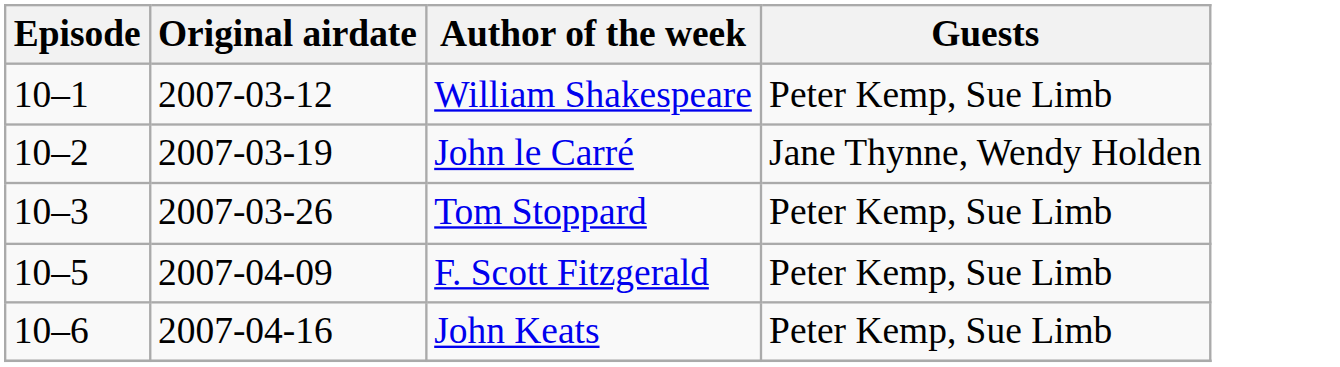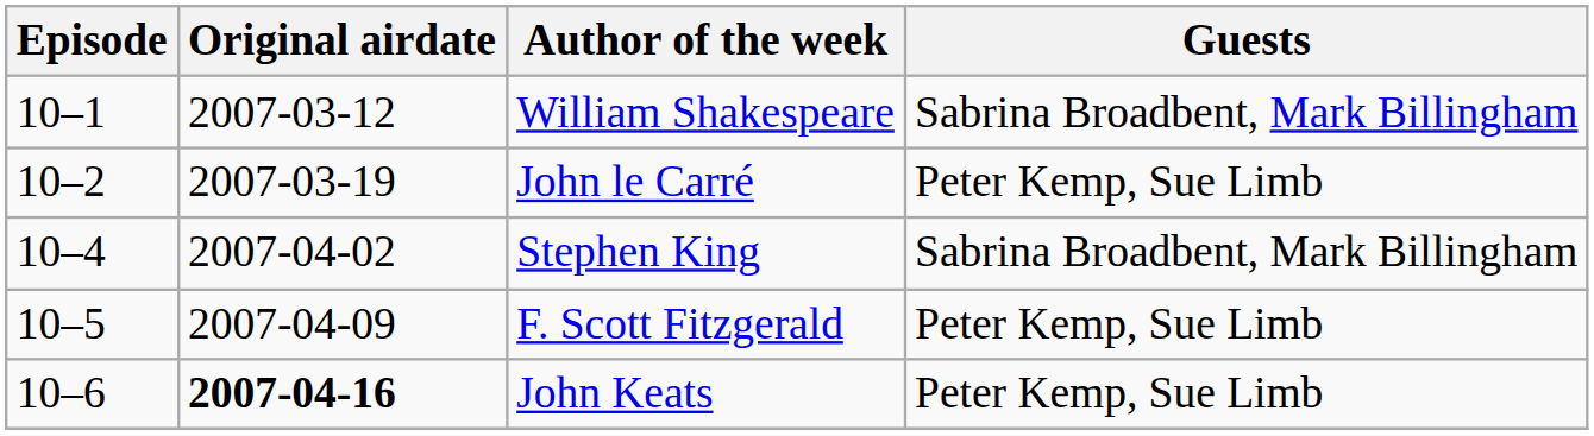 <table class="wikitable">
 <tr>
 <th>Episode</th>
 <th>Original airdate</th>
 <th>Author of the week</th>
 <th>Guests</th>
 </tr>
 <tr>
 <td>10–1</td>
 <td>2007-03-12</td>
 <td><a href='#'>William Shakespeare</a></td>
-<td>Peter Kemp, Sue Limb</td>
+<td>Sabrina Broadbent, <a href='#'>Mark Billingham</a></td>
 </tr>
 <tr>
 <td>10–2</td>
 <td>2007-03-19</td>
 <td><a href='#'>John le Carré</a></td>
-<td>Jane Thynne, Wendy Holden</td>
+<td>Peter Kemp, Sue Limb</td>
 </tr>
 <tr>
-<td>10–3</td>
-<td>2007-03-26</td>
-<td><a href='#'>Tom Stoppard</a></td>
-<td>Peter Kemp, Sue Limb</td>
+<td>10–4</td>
+<td>2007-04-02</td>
+<td><a href='#'>Stephen King</a></td>
+<td>Sabrina Broadbent, Mark Billingham</td>
 </tr>
 <tr>
 <td>10–5</td>
 <td>2007-04-09</td>
 <td><a href='#'>F. Scott Fitzgerald</a></td>
 <td>Peter Kemp, Sue Limb</td>
 </tr>
 <tr>
 <td>10–6</td>
-<td>2007-04-16</td>
+<td><strong>2007-04-16</strong></td>
 <td><a href='#'>John Keats</a></td>
 <td>Peter Kemp, Sue Limb</td>
 </tr>
 <tr>
 </tr>
 </table>
